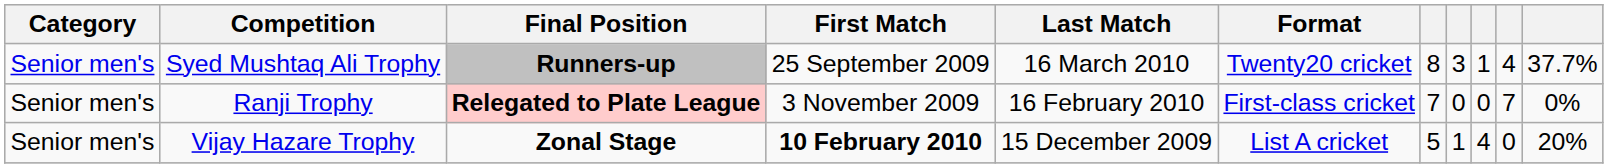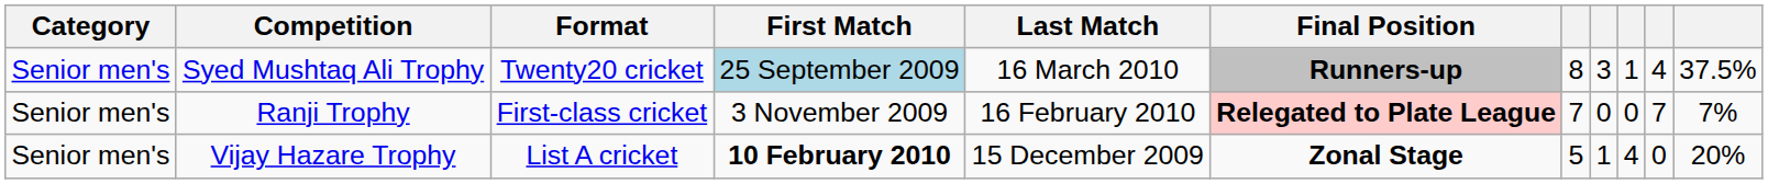 <table class="wikitable sortable" style="text-align: center;">
 <tr>
 <th class="unsortable">Category</th>
 <th>Competition</th>
-<th>Final Position</th>
+<th>Format</th>
 <th>First Match</th>
 <th>Last Match</th>
-<th>Format</th>
+<th>Final Position</th>
 <th></th>
 <th></th>
 <th></th>
 <th></th>
 <th></th>
 </tr>
 <tr>
 <td><a href='#'>Senior men's</a></td>
 <td><a href='#'>Syed Mushtaq Ali Trophy</a></td>
+<td><a href='#'>Twenty20 cricket</a></td>
+<td style="background: lightblue;">25 September 2009</td>
+<td>16 March 2010</td>
 <td style="background:silver;"><strong>Runners-up</strong></td>
-<td>25 September 2009</td>
-<td>16 March 2010</td>
-<td><a href='#'>Twenty20 cricket</a></td>
 <td>8</td>
 <td>3</td>
 <td>1</td>
 <td>4</td>
-<td>37.7%</td>
+<td>37.5%</td>
 </tr>
 <tr>
 <td>Senior men's</td>
 <td><a href='#'>Ranji Trophy</a></td>
-<td style="background:#FFCCCC;"><strong>Relegated to Plate League</strong></td>
+<td><a href='#'>First-class cricket</a></td>
 <td>3 November 2009</td>
 <td>16 February 2010</td>
-<td><a href='#'>First-class cricket</a></td>
+<td style="background:#FFCCCC;"><strong>Relegated to Plate League</strong></td>
 <td>7</td>
 <td>0</td>
 <td>0</td>
 <td>7</td>
-<td>0%</td>
+<td>7%</td>
 </tr>
 <tr>
 <td>Senior men's</td>
 <td><a href='#'>Vijay Hazare Trophy</a></td>
-<td><strong>Zonal Stage</strong></td>
+<td><a href='#'>List A cricket</a></td>
 <td><strong>10 February 2010</strong></td>
 <td>15 December 2009</td>
-<td><a href='#'>List A cricket</a></td>
+<td><strong>Zonal Stage</strong></td>
 <td>5</td>
 <td>1</td>
 <td>4</td>
 <td>0</td>
 <td>20%</td>
 </tr>
 </table>
